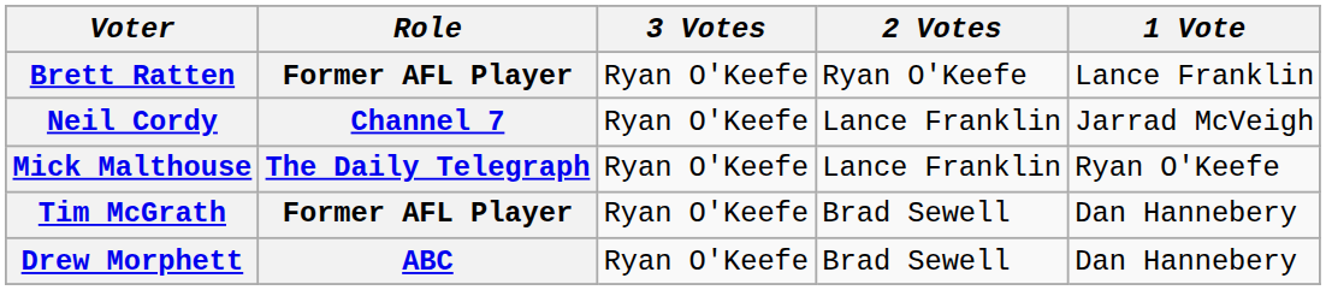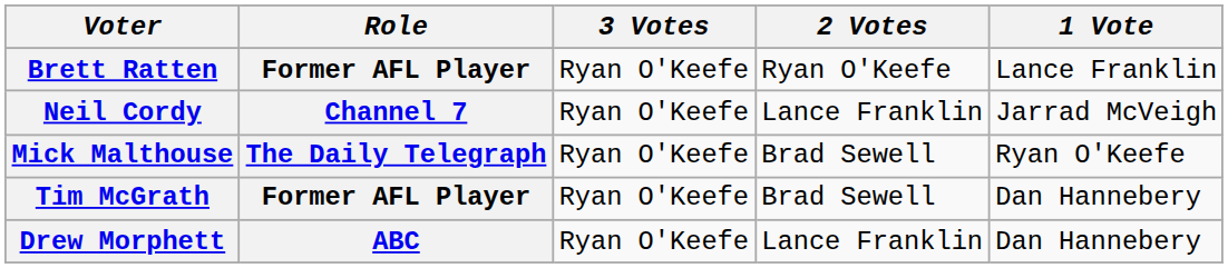 <table class="wikitable">
 <tr>
 <th><em>Voter</em></th>
 <th><em>Role</em></th>
 <th><em>3 Votes</em></th>
 <th><em>2 Votes</em></th>
 <th><em>1 Vote</em></th>
 </tr>
 <tr>
 <th><a href='#'>Brett Ratten</a></th>
 <th>Former AFL Player</th>
 <td>Ryan O'Keefe</td>
 <td>Ryan O'Keefe</td>
 <td>Lance Franklin</td>
 </tr>
 <tr>
 <th><a href='#'>Neil Cordy</a></th>
 <th><a href='#'>Channel 7</a></th>
 <td>Ryan O'Keefe</td>
 <td>Lance Franklin</td>
 <td>Jarrad McVeigh</td>
 </tr>
 <tr>
 <th><a href='#'>Mick Malthouse</a></th>
 <th><a href='#'>The Daily Telegraph</a></th>
 <td>Ryan O'Keefe</td>
-<td>Lance Franklin</td>
+<td>Brad Sewell</td>
 <td>Ryan O'Keefe</td>
 </tr>
 <tr>
 <th><a href='#'>Tim McGrath</a></th>
 <th>Former AFL Player</th>
 <td>Ryan O'Keefe</td>
 <td>Brad Sewell</td>
 <td>Dan Hannebery</td>
 </tr>
 <tr>
 <th><a href='#'>Drew Morphett</a></th>
 <th><a href='#'>ABC</a></th>
 <td>Ryan O'Keefe</td>
-<td>Brad Sewell</td>
+<td>Lance Franklin</td>
 <td>Dan Hannebery</td>
 </tr>
 </table>
